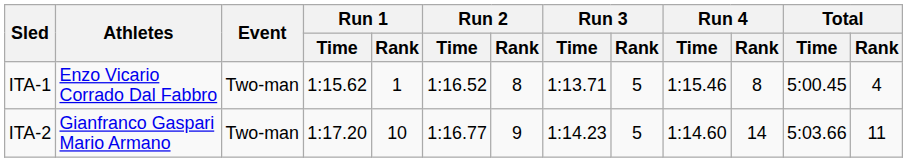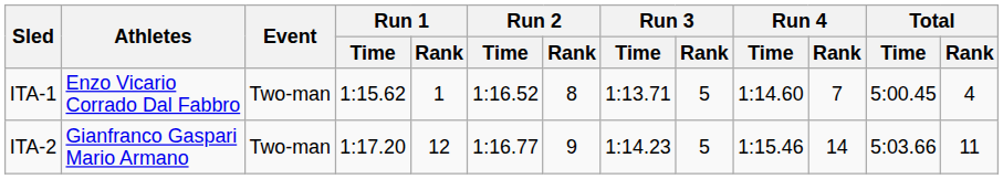 <table class="wikitable" border="1" style="font-size:90%">
 <tr>
 <th rowspan="2">Sled</th>
 <th rowspan="2">Athletes</th>
 <th rowspan="2">Event</th>
 <th colspan="2">Run 1</th>
 <th colspan="2">Run 2</th>
 <th colspan="2">Run 3</th>
 <th colspan="2">Run 4</th>
 <th colspan="2">Total</th>
 </tr>
 <tr>
 <th>Time</th>
 <th>Rank</th>
 <th>Time</th>
 <th>Rank</th>
 <th>Time</th>
 <th>Rank</th>
 <th>Time</th>
 <th>Rank</th>
 <th>Time</th>
 <th>Rank</th>
 </tr>
 <tr>
 <td align="center">ITA-1</td>
 <td><a href='#'>Enzo Vicario</a><br><a href='#'>Corrado Dal Fabbro</a></td>
 <td>Two-man</td>
 <td align="center">1:15.62</td>
 <td align="center">1</td>
 <td align="center">1:16.52</td>
 <td align="center">8</td>
 <td align="center">1:13.71</td>
 <td align="center">5</td>
-<td align="center">1:15.46</td>
-<td align="center">8</td>
+<td align="center">1:14.60</td>
+<td align="center">7</td>
 <td align="center">5:00.45</td>
 <td align="center">4</td>
 </tr>
 <tr>
 <td align="center">ITA-2</td>
 <td><a href='#'>Gianfranco Gaspari</a><br><a href='#'>Mario Armano</a></td>
 <td>Two-man</td>
 <td align="center">1:17.20</td>
-<td align="center">10</td>
+<td align="center">12</td>
 <td align="center">1:16.77</td>
 <td align="center">9</td>
 <td align="center">1:14.23</td>
 <td align="center">5</td>
-<td align="center">1:14.60</td>
+<td align="center">1:15.46</td>
 <td align="center">14</td>
 <td align="center">5:03.66</td>
 <td align="center">11</td>
 </tr>
 </table>
